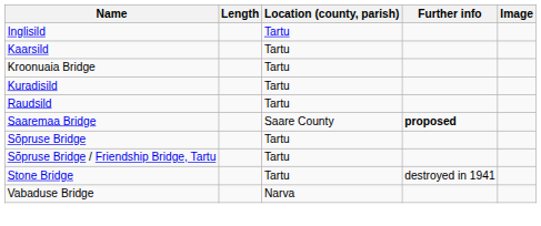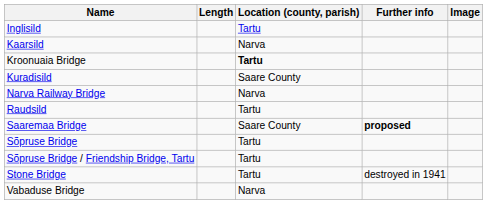 <table class="wikitable sortable">
 <tr>
 <th>Name</th>
 <th>Length</th>
 <th>Location (county, parish)</th>
 <th>Further info</th>
 <th>Image</th>
 </tr>
 <tr>
 <td><a href='#'>Inglisild</a></td>
 <td></td>
 <td><a href='#'>Tartu</a></td>
 <td></td>
 <td></td>
 </tr>
 <tr>
 <td><a href='#'>Kaarsild</a></td>
 <td></td>
-<td>Tartu</td>
+<td>Narva</td>
 <td></td>
 <td></td>
 </tr>
 <tr>
 <td>Kroonuaia Bridge</td>
 <td></td>
-<td>Tartu</td>
+<td><strong>Tartu</strong></td>
 <td></td>
 <td></td>
 </tr>
 <tr>
 <td><a href='#'>Kuradisild</a></td>
 <td></td>
-<td>Tartu</td>
+<td>Saare County</td>
+<td></td>
+<td></td>
+</tr>
+<tr>
+<td><a href='#'>Narva Railway Bridge</a></td>
+<td></td>
+<td>Narva</td>
 <td></td>
 <td></td>
 </tr>
 <tr>
 <td><a href='#'>Raudsild</a></td>
 <td></td>
 <td>Tartu</td>
 <td></td>
 <td></td>
 </tr>
 <tr>
 <td><a href='#'>Saaremaa Bridge</a></td>
 <td></td>
 <td>Saare County</td>
 <td><strong>proposed</strong></td>
 <td></td>
 </tr>
 <tr>
 <td><a href='#'>Sõpruse Bridge</a></td>
 <td></td>
 <td>Tartu</td>
 <td></td>
 <td></td>
 </tr>
 <tr>
 <td><a href='#'>Sõpruse Bridge</a> / <a href='#'>Friendship Bridge, Tartu</a></td>
 <td></td>
 <td>Tartu</td>
 <td></td>
 <td></td>
 </tr>
 <tr>
 <td><a href='#'>Stone Bridge</a></td>
 <td></td>
 <td>Tartu</td>
 <td>destroyed in 1941</td>
 <td></td>
 </tr>
 <tr>
 <td>Vabaduse Bridge</td>
 <td></td>
 <td>Narva</td>
 <td></td>
 <td></td>
 </tr>
 </table>
